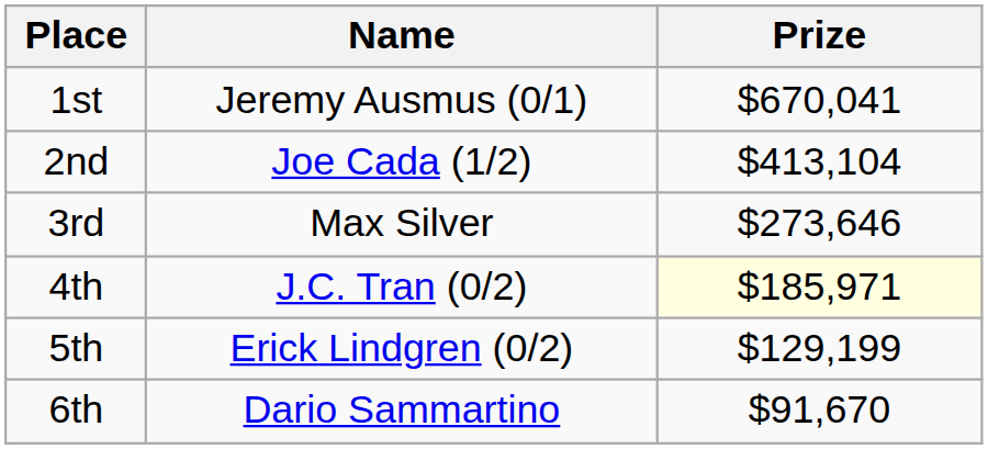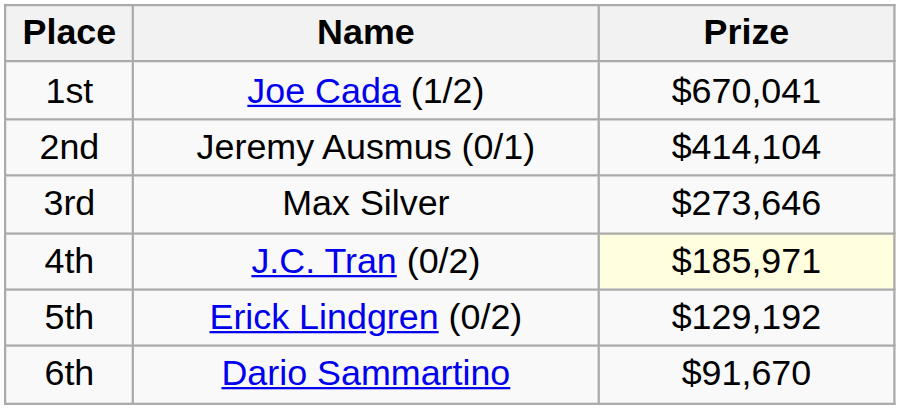 <table class="wikitable">
 <tr>
 <th width="50">Place</th>
 <th width="200">Name</th>
 <th width="125">Prize</th>
 </tr>
 <tr>
 <td align = "center">1st</td>
-<td align = "center">Jeremy Ausmus (0/1)</td>
+<td align = "center"><a href='#'>Joe Cada</a> (1/2)</td>
 <td align = "center">$670,041</td>
 </tr>
 <tr>
 <td align = "center">2nd</td>
-<td align = "center"><a href='#'>Joe Cada</a> (1/2)</td>
-<td align = "center">$413,104</td>
+<td align = "center">Jeremy Ausmus (0/1)</td>
+<td align = "center">$414,104</td>
 </tr>
 <tr>
 <td align = "center">3rd</td>
 <td align = "center">Max Silver</td>
 <td align = "center">$273,646</td>
 </tr>
 <tr>
 <td align = "center">4th</td>
 <td align = "center"><a href='#'>J.C. Tran</a> (0/2)</td>
 <td align = "center" style="background: lightyellow;">$185,971</td>
 </tr>
 <tr>
 <td align = "center">5th</td>
 <td align = "center"><a href='#'>Erick Lindgren</a> (0/2)</td>
-<td align = "center">$129,199</td>
+<td align = "center">$129,192</td>
 </tr>
 <tr>
 <td align = "center">6th</td>
 <td align = "center"><a href='#'>Dario Sammartino</a></td>
 <td align = "center">$91,670</td>
 </tr>
 </table>
